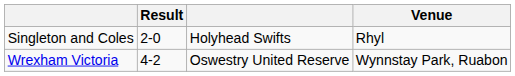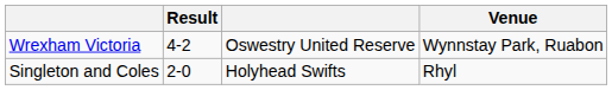 <table class="wikitable">
 <tr>
 <th></th>
 <th>Result</th>
 <th></th>
 <th>Venue</th>
 </tr>
 <tr>
+<td><a href='#'>Wrexham Victoria</a></td>
+<td>4-2</td>
+<td> Oswestry United Reserve</td>
+<td>Wynnstay Park, Ruabon</td>
+</tr>
+<tr>
 <td> Singleton and Coles</td>
 <td>2-0</td>
 <td>Holyhead Swifts</td>
 <td>Rhyl</td>
 </tr>
-<tr>
-<td><a href='#'>Wrexham Victoria</a></td>
-<td>4-2</td>
-<td> Oswestry United Reserve</td>
-<td>Wynnstay Park, Ruabon</td>
-</tr>
 </table>
